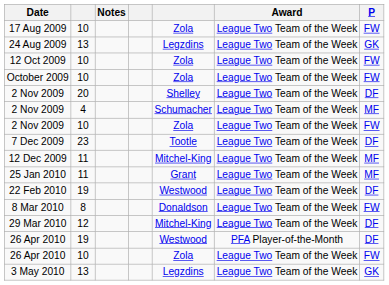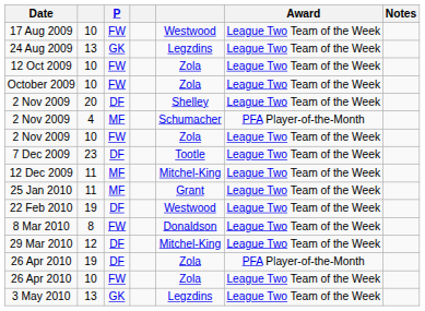 <table class="wikitable sortable" style="text-align: center">
 <tr>
 <th>Date</th>
 <th width=30><br></th>
-<th class="unsortable">Notes</th>
+<th width=30><a href='#'>P</a><br></th>
 <th width=30><br></th>
 <th><br></th>
 <th>Award</th>
-<th width=30><a href='#'>P</a><br></th>
+<th class="unsortable">Notes</th>
 </tr>
 <tr>
 <td>17 Aug 2009</td>
 <td>10</td>
+<td><a href='#'>FW</a></td>
 <td></td>
+<td><a href='#'>Westwood</a></td>
+<td><a href='#'>League Two</a> Team of the Week</td>
 <td></td>
-<td><a href='#'>Zola</a></td>
-<td><a href='#'>League Two</a> Team of the Week</td>
-<td><a href='#'>FW</a></td>
 </tr>
 <tr>
 <td>24 Aug 2009</td>
 <td>13</td>
-<td></td>
+<td><a href='#'>GK</a></td>
 <td></td>
 <td><a href='#'>Legzdins</a></td>
 <td><a href='#'>League Two</a> Team of the Week</td>
-<td><a href='#'>GK</a></td>
+<td></td>
 </tr>
 <tr>
 <td>12 Oct 2009</td>
 <td>10</td>
-<td></td>
+<td><a href='#'>FW</a></td>
 <td></td>
 <td><a href='#'>Zola</a></td>
 <td><a href='#'>League Two</a> Team of the Week</td>
-<td><a href='#'>FW</a></td>
+<td></td>
 </tr>
 <tr>
 <td>October 2009</td>
 <td>10</td>
-<td></td>
+<td><a href='#'>FW</a></td>
 <td></td>
 <td><a href='#'>Zola</a></td>
 <td><a href='#'>League Two</a> Team of the Week</td>
-<td><a href='#'>FW</a></td>
+<td></td>
 </tr>
 <tr>
 <td>2 Nov 2009</td>
 <td>20</td>
-<td></td>
+<td><a href='#'>DF</a></td>
 <td></td>
 <td><a href='#'>Shelley</a></td>
 <td><a href='#'>League Two</a> Team of the Week</td>
-<td><a href='#'>DF</a></td>
+<td></td>
 </tr>
 <tr>
 <td>2 Nov 2009</td>
 <td>4</td>
-<td></td>
+<td><a href='#'>MF</a></td>
 <td></td>
 <td><a href='#'>Schumacher</a></td>
-<td><a href='#'>League Two</a> Team of the Week</td>
-<td><a href='#'>MF</a></td>
+<td><a href='#'>PFA</a> Player-of-the-Month</td>
+<td></td>
 </tr>
 <tr>
 <td>2 Nov 2009</td>
 <td>10</td>
-<td></td>
+<td><a href='#'>FW</a></td>
 <td></td>
 <td><a href='#'>Zola</a></td>
 <td><a href='#'>League Two</a> Team of the Week</td>
-<td><a href='#'>FW</a></td>
+<td></td>
 </tr>
 <tr>
 <td>7 Dec 2009</td>
 <td>23</td>
-<td></td>
+<td><a href='#'>DF</a></td>
 <td></td>
 <td><a href='#'>Tootle</a></td>
 <td><a href='#'>League Two</a> Team of the Week</td>
-<td><a href='#'>DF</a></td>
+<td></td>
 </tr>
 <tr>
 <td>12 Dec 2009</td>
 <td>11</td>
-<td></td>
+<td><a href='#'>MF</a></td>
 <td></td>
 <td><a href='#'>Mitchel-King</a></td>
 <td><a href='#'>League Two</a> Team of the Week</td>
-<td><a href='#'>MF</a></td>
+<td></td>
 </tr>
 <tr>
 <td>25 Jan 2010</td>
 <td>11</td>
-<td></td>
+<td><a href='#'>MF</a></td>
 <td></td>
 <td><a href='#'>Grant</a></td>
 <td><a href='#'>League Two</a> Team of the Week</td>
-<td><a href='#'>MF</a></td>
+<td></td>
 </tr>
 <tr>
 <td>22 Feb 2010</td>
 <td>19</td>
-<td></td>
+<td><a href='#'>DF</a></td>
 <td></td>
 <td><a href='#'>Westwood</a></td>
 <td><a href='#'>League Two</a> Team of the Week</td>
-<td><a href='#'>DF</a></td>
+<td></td>
 </tr>
 <tr>
 <td>8 Mar 2010</td>
 <td>8</td>
-<td></td>
+<td><a href='#'>FW</a></td>
 <td></td>
 <td><a href='#'>Donaldson</a></td>
 <td><a href='#'>League Two</a> Team of the Week</td>
-<td><a href='#'>FW</a></td>
+<td></td>
 </tr>
 <tr>
 <td>29 Mar 2010</td>
 <td>12</td>
-<td></td>
+<td><a href='#'>DF</a></td>
 <td></td>
 <td><a href='#'>Mitchel-King</a></td>
 <td><a href='#'>League Two</a> Team of the Week</td>
-<td><a href='#'>DF</a></td>
+<td></td>
 </tr>
 <tr>
 <td>26 Apr 2010</td>
 <td>19</td>
+<td><a href='#'>DF</a></td>
 <td></td>
+<td><a href='#'>Zola</a></td>
+<td><a href='#'>PFA</a> Player-of-the-Month</td>
 <td></td>
-<td><a href='#'>Westwood</a></td>
-<td><a href='#'>PFA</a> Player-of-the-Month</td>
-<td><a href='#'>DF</a></td>
 </tr>
 <tr>
 <td>26 Apr 2010</td>
 <td>10</td>
-<td></td>
+<td><a href='#'>FW</a></td>
 <td></td>
 <td><a href='#'>Zola</a></td>
 <td><a href='#'>League Two</a> Team of the Week</td>
-<td><a href='#'>FW</a></td>
+<td></td>
 </tr>
 <tr>
 <td>3 May 2010</td>
 <td>13</td>
-<td></td>
+<td><a href='#'>GK</a></td>
 <td></td>
 <td><a href='#'>Legzdins</a></td>
 <td><a href='#'>League Two</a> Team of the Week</td>
-<td><a href='#'>GK</a></td>
+<td></td>
 </tr>
 </table>
